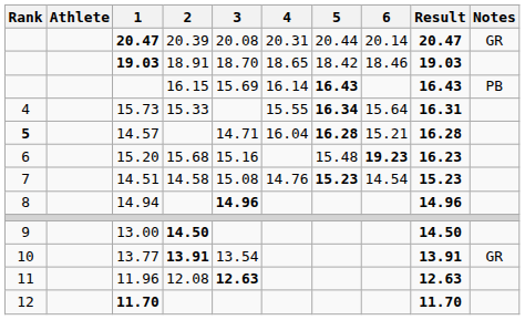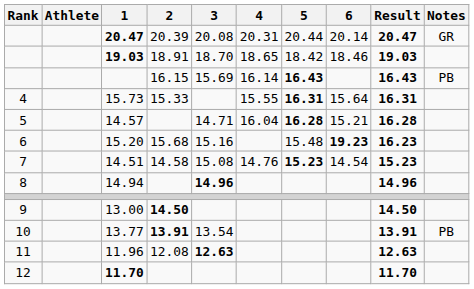 <table class="wikitable sortable" style="text-align:center">
 <tr>
 <th>Rank</th>
 <th>Athlete</th>
 <th>1</th>
 <th>2</th>
 <th>3</th>
 <th>4</th>
 <th>5</th>
 <th>6</th>
 <th>Result</th>
 <th>Notes</th>
 </tr>
 <tr>
 <td></td>
 <td align=left></td>
 <td><strong>20.47</strong></td>
 <td>20.39</td>
 <td>20.08</td>
 <td>20.31</td>
 <td>20.44</td>
 <td>20.14</td>
 <td><strong>20.47</strong></td>
 <td>GR</td>
 </tr>
 <tr>
 <td></td>
 <td align=left></td>
 <td><strong>19.03</strong></td>
 <td>18.91</td>
 <td>18.70</td>
 <td>18.65</td>
 <td>18.42</td>
 <td>18.46</td>
 <td><strong>19.03</strong></td>
 <td></td>
 </tr>
 <tr>
 <td></td>
 <td align=left></td>
 <td></td>
 <td>16.15</td>
 <td>15.69</td>
 <td>16.14</td>
 <td><strong>16.43</strong></td>
 <td></td>
 <td><strong>16.43</strong></td>
 <td>PB</td>
 </tr>
 <tr>
 <td>4</td>
 <td align=left></td>
 <td>15.73</td>
 <td>15.33</td>
 <td></td>
 <td>15.55</td>
-<td><strong>16.34</strong></td>
+<td><strong>16.31</strong></td>
 <td>15.64</td>
 <td><strong>16.31</strong></td>
 <td></td>
 </tr>
 <tr>
-<td><strong>5</strong></td>
+<td>5</td>
 <td align=left></td>
 <td>14.57</td>
 <td></td>
 <td>14.71</td>
 <td>16.04</td>
 <td><strong>16.28</strong></td>
 <td>15.21</td>
 <td><strong>16.28</strong></td>
 <td></td>
 </tr>
 <tr>
 <td>6</td>
 <td align=left></td>
 <td>15.20</td>
 <td>15.68</td>
 <td>15.16</td>
 <td></td>
 <td>15.48</td>
 <td><strong>19.23</strong></td>
 <td><strong>16.23</strong></td>
 <td></td>
 </tr>
 <tr>
 <td>7</td>
 <td align=left></td>
 <td>14.51</td>
 <td>14.58</td>
 <td>15.08</td>
 <td>14.76</td>
 <td><strong>15.23</strong></td>
 <td>14.54</td>
 <td><strong>15.23</strong></td>
 <td></td>
 </tr>
 <tr>
 <td>8</td>
 <td align=left></td>
 <td>14.94</td>
 <td></td>
 <td><strong>14.96</strong></td>
 <td></td>
 <td></td>
 <td></td>
 <td><strong>14.96</strong></td>
 <td></td>
 </tr>
 <tr>
 <td colspan=10 bgcolor=lightgray></td>
 </tr>
 <tr>
 <td>9</td>
 <td align=left></td>
 <td>13.00</td>
 <td><strong>14.50</strong></td>
 <td></td>
 <td></td>
 <td></td>
 <td></td>
 <td><strong>14.50</strong></td>
 <td></td>
 </tr>
 <tr>
 <td>10</td>
 <td align=left></td>
 <td>13.77</td>
 <td><strong>13.91</strong></td>
 <td>13.54</td>
 <td></td>
 <td></td>
 <td></td>
 <td><strong>13.91</strong></td>
-<td>GR</td>
+<td>PB</td>
 </tr>
 <tr>
 <td>11</td>
 <td align=left></td>
 <td>11.96</td>
 <td>12.08</td>
 <td><strong>12.63</strong></td>
 <td></td>
 <td></td>
 <td></td>
 <td><strong>12.63</strong></td>
 <td></td>
 </tr>
 <tr>
 <td>12</td>
 <td align=left></td>
 <td><strong>11.70</strong></td>
 <td></td>
 <td></td>
 <td></td>
 <td></td>
 <td></td>
 <td><strong>11.70</strong></td>
 <td></td>
 </tr>
 </table>
